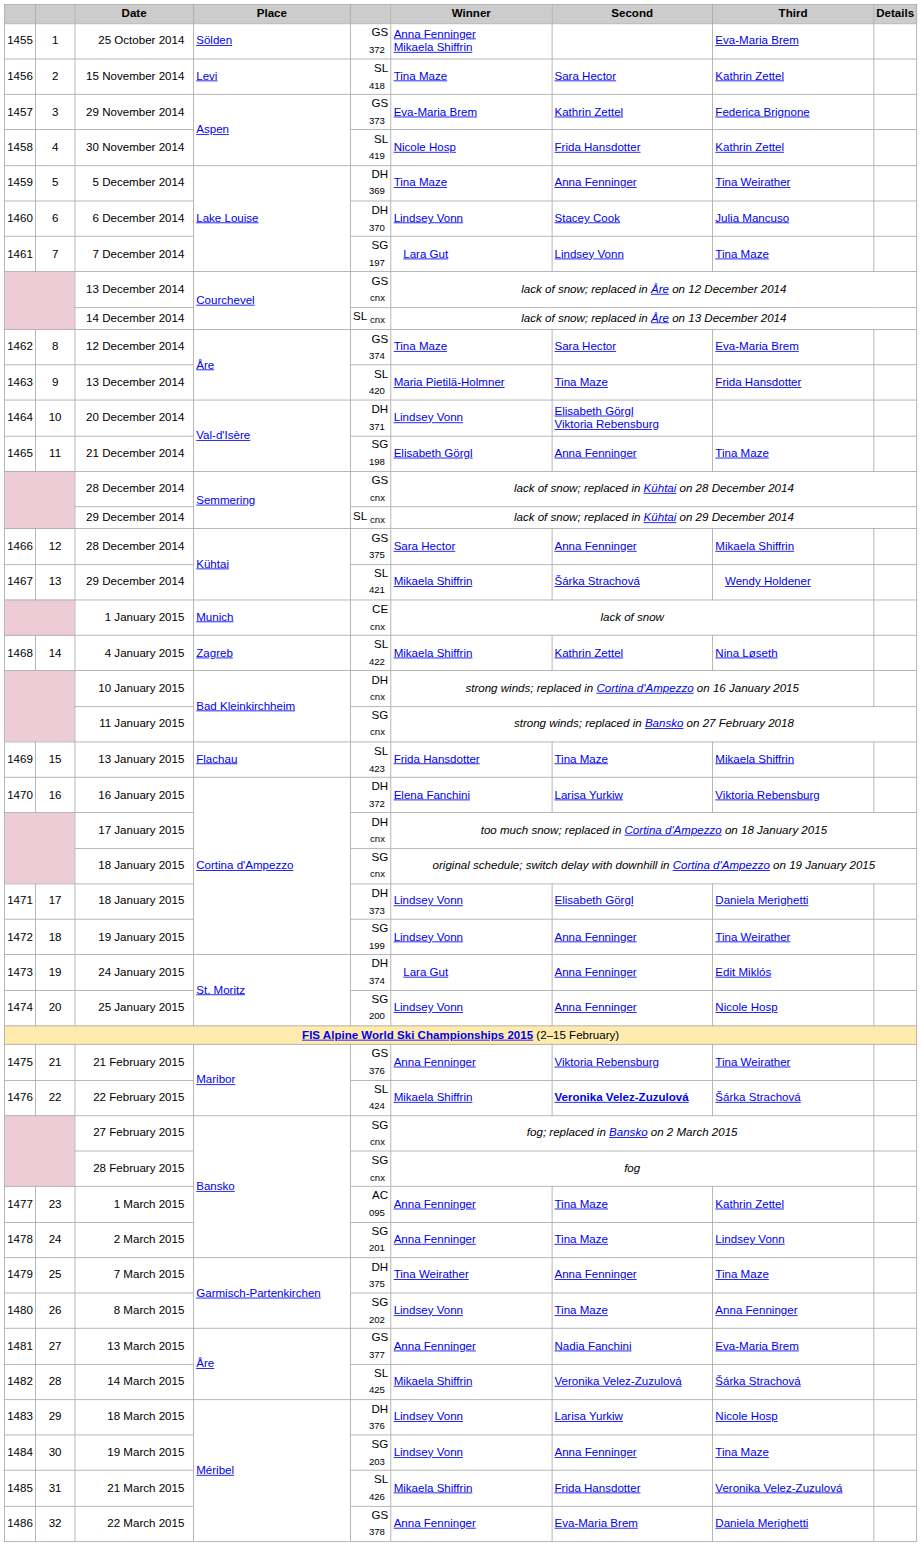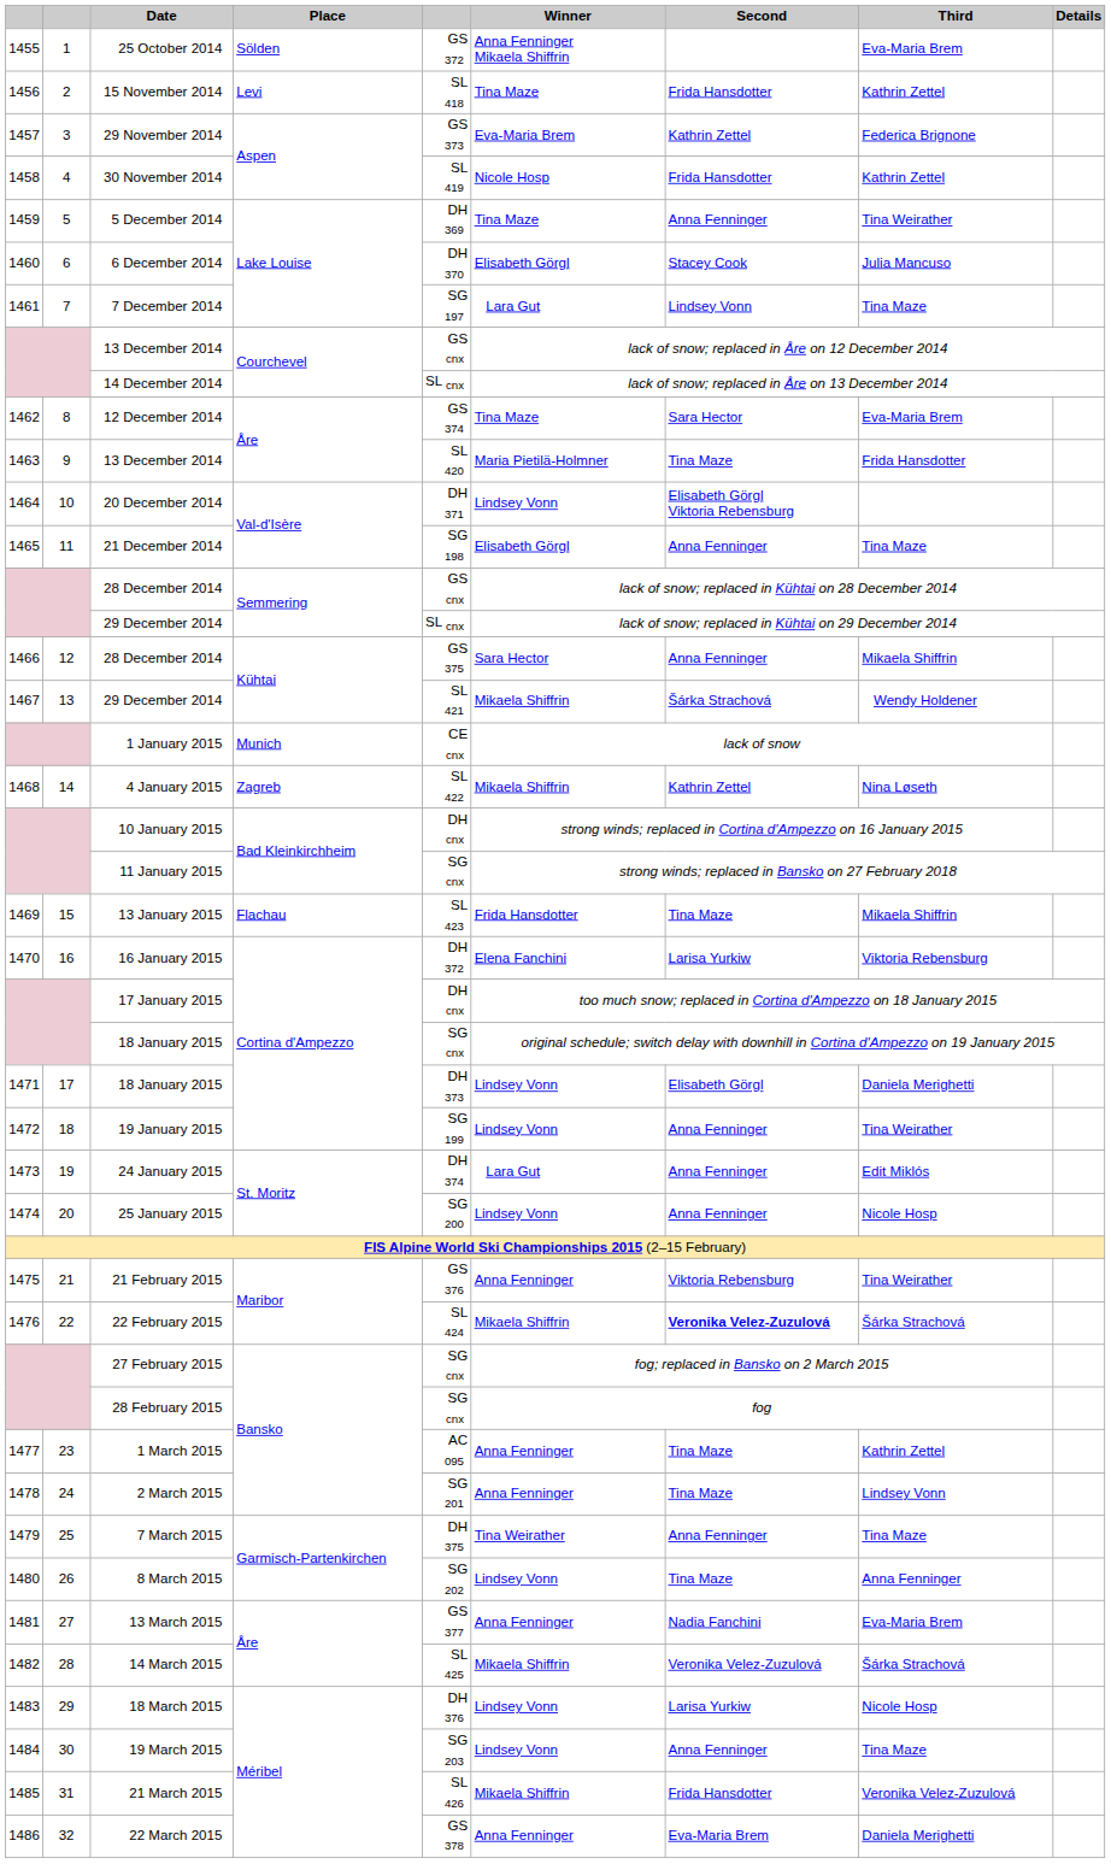 <table class="wikitable plainrowheaders" style="background:#fff; font-size:86%; line-height:16px; border:grey solid 1px; border-collapse:collapse;">
 <tr style="background:#ccc; text-align:center;">
 <td align="center" width="30"></td>
 <td align="center" width="40"></td>
 <td align="center" width="135"><strong>Date</strong></td>
 <td align="center" width="180"><strong>Place</strong></td>
 <td align="center" width="42"></td>
 <td align="center" width="185"><strong>Winner</strong></td>
 <td align="center" width="185"><strong>Second</strong></td>
 <td align="center" width="185"><strong>Third</strong></td>
 <td align="center" width="10"><strong>Details</strong></td>
 </tr>
 <tr>
 <td align=center>1455</td>
 <td align=center>1</td>
 <td align=right>25 October 2014  </td>
 <td> <a href='#'>Sölden</a></td>
 <td align=right>GS <sub>372</sub> </td>
 <td> <a href='#'>Anna Fenninger</a><br> <a href='#'>Mikaela Shiffrin</a></td>
 <td></td>
 <td> <a href='#'>Eva-Maria Brem</a></td>
 <td></td>
 </tr>
 <tr>
 <td align=center>1456</td>
 <td align=center>2</td>
 <td align=right>15 November 2014  </td>
 <td> <a href='#'>Levi</a></td>
 <td align=right>SL <sub>418</sub> </td>
 <td> <a href='#'>Tina Maze</a></td>
-<td> <a href='#'>Sara Hector</a></td>
+<td> <a href='#'>Frida Hansdotter</a></td>
 <td> <a href='#'>Kathrin Zettel</a></td>
 <td></td>
 </tr>
 <tr>
 <td align=center>1457</td>
 <td align=center>3</td>
 <td align=right>29 November 2014  </td>
 <td rowspan=2> <a href='#'>Aspen</a></td>
 <td align=right>GS <sub>373</sub> </td>
 <td> <a href='#'>Eva-Maria Brem</a></td>
 <td> <a href='#'>Kathrin Zettel</a></td>
 <td> <a href='#'>Federica Brignone</a></td>
 <td></td>
 </tr>
 <tr>
 <td align=center>1458</td>
 <td align=center>4</td>
 <td align=right>30 November 2014  </td>
 <td align=right>SL <sub>419</sub> </td>
 <td> <a href='#'>Nicole Hosp</a></td>
 <td> <a href='#'>Frida Hansdotter</a></td>
 <td> <a href='#'>Kathrin Zettel</a></td>
 <td></td>
 </tr>
 <tr>
 <td align=center>1459</td>
 <td align=center>5</td>
 <td align=right>5 December 2014  </td>
 <td rowspan=3> <a href='#'>Lake Louise</a></td>
 <td align=right>DH <sub>369</sub> </td>
 <td> <a href='#'>Tina Maze</a></td>
 <td> <a href='#'>Anna Fenninger</a></td>
 <td> <a href='#'>Tina Weirather</a></td>
 <td></td>
 </tr>
 <tr>
 <td align=center>1460</td>
 <td align=center>6</td>
 <td align=right>6 December 2014  </td>
 <td align=right>DH <sub>370</sub> </td>
-<td> <a href='#'>Lindsey Vonn</a></td>
+<td> <a href='#'>Elisabeth Görgl</a></td>
 <td> <a href='#'>Stacey Cook</a></td>
 <td> <a href='#'>Julia Mancuso</a></td>
 <td></td>
 </tr>
 <tr>
 <td align=center>1461</td>
 <td align=center>7</td>
 <td align=right>7 December 2014  </td>
 <td align=right>SG <sub>197</sub> </td>
 <td>   <a href='#'>Lara Gut</a></td>
 <td> <a href='#'>Lindsey Vonn</a></td>
 <td> <a href='#'>Tina Maze</a></td>
 <td></td>
 </tr>
 <tr>
 <td colspan=2 rowspan=2 bgcolor="EDCCD5"></td>
 <td align=right>13 December 2014  </td>
 <td rowspan=2> <a href='#'>Courchevel</a></td>
 <td align=right>GS <sub>cnx</sub> </td>
 <td colspan=4 align=center><em>lack of snow; replaced in <a href='#'>Åre</a> on 12 December 2014</em></td>
 </tr>
 <tr>
 <td align=right>14 December 2014  </td>
 <td align=right>SL <sub>cnx</sub> </td>
 <td colspan=4 align=center><em>lack of snow; replaced in <a href='#'>Åre</a> on 13 December 2014</em></td>
 </tr>
 <tr>
 <td align=center>1462</td>
 <td align=center>8</td>
 <td align=right><small></small>12 December 2014  </td>
 <td rowspan=2> <a href='#'>Åre</a></td>
 <td align=right>GS <sub>374</sub> </td>
 <td> <a href='#'>Tina Maze</a></td>
 <td> <a href='#'>Sara Hector</a></td>
 <td> <a href='#'>Eva-Maria Brem</a></td>
 <td></td>
 </tr>
 <tr>
 <td align=center>1463</td>
 <td align=center>9</td>
 <td align=right><small></small>13 December 2014  </td>
 <td align=right>SL <sub>420</sub> </td>
 <td> <a href='#'>Maria Pietilä-Holmner</a></td>
 <td> <a href='#'>Tina Maze</a></td>
 <td> <a href='#'>Frida Hansdotter</a></td>
 <td></td>
 </tr>
 <tr>
 <td align=center>1464</td>
 <td align=center>10</td>
 <td align=right>20 December 2014  </td>
 <td rowspan=2> <a href='#'>Val-d'Isère</a></td>
 <td align=right>DH <sub>371</sub> </td>
 <td> <a href='#'>Lindsey Vonn</a></td>
 <td> <a href='#'>Elisabeth Görgl</a><br> <a href='#'>Viktoria Rebensburg</a></td>
 <td></td>
 <td></td>
 </tr>
 <tr>
 <td align=center>1465</td>
 <td align=center>11</td>
 <td align=right>21 December 2014  </td>
 <td align=right>SG <sub>198</sub> </td>
 <td> <a href='#'>Elisabeth Görgl</a></td>
 <td> <a href='#'>Anna Fenninger</a></td>
 <td> <a href='#'>Tina Maze</a></td>
 <td></td>
 </tr>
 <tr>
 <td colspan=2 rowspan=2 bgcolor="EDCCD5"></td>
 <td align=right>28 December 2014  </td>
 <td rowspan=2> <a href='#'>Semmering</a></td>
 <td align=right>GS <sub>cnx</sub> </td>
 <td colspan=4 align=center><em>lack of snow; replaced in <a href='#'>Kühtai</a> on 28 December 2014</em></td>
 </tr>
 <tr>
 <td align=right>29 December 2014  </td>
 <td align=right>SL <sub>cnx</sub> </td>
 <td colspan=4 align=center><em>lack of snow; replaced in <a href='#'>Kühtai</a> on 29 December 2014</em></td>
 </tr>
 <tr>
 <td align=center>1466</td>
 <td align=center>12</td>
 <td align=right><small></small>28 December 2014  </td>
 <td rowspan=2> <a href='#'>Kühtai</a></td>
 <td align=right>GS <sub>375</sub> </td>
 <td> <a href='#'>Sara Hector</a></td>
 <td> <a href='#'>Anna Fenninger</a></td>
 <td> <a href='#'>Mikaela Shiffrin</a></td>
 <td></td>
 </tr>
 <tr>
 <td align=center>1467</td>
 <td align=center>13</td>
 <td align=right><small></small>29 December 2014  </td>
 <td align=right>SL <sub>421</sub> </td>
 <td> <a href='#'>Mikaela Shiffrin</a></td>
 <td> <a href='#'>Šárka Strachová</a></td>
 <td>   <a href='#'>Wendy Holdener</a></td>
 <td></td>
 </tr>
 <tr>
 <td colspan=2 bgcolor="EDCCD5"></td>
 <td align=right>1 January 2015  </td>
 <td> <a href='#'>Munich</a></td>
 <td align=right>CE <sub>cnx</sub> </td>
 <td colspan=3 align=center><em>lack of snow</em></td>
 <td></td>
 </tr>
 <tr>
 <td align=center>1468</td>
 <td align=center>14</td>
 <td align=right>4 January 2015  </td>
 <td> <a href='#'>Zagreb</a></td>
 <td align=right>SL <sub>422</sub> </td>
 <td> <a href='#'>Mikaela Shiffrin</a></td>
 <td> <a href='#'>Kathrin Zettel</a></td>
 <td> <a href='#'>Nina Løseth</a></td>
 <td></td>
 </tr>
 <tr>
 <td bgcolor="EDCCD5" colspan=2 rowspan=2></td>
 <td align=right>10 January 2015  </td>
 <td rowspan=2> <a href='#'>Bad Kleinkirchheim</a></td>
 <td align=right>DH <sub>cnx</sub> </td>
 <td colspan=3 align=center><em>strong winds; replaced in <a href='#'>Cortina d'Ampezzo</a> on 16 January 2015</em></td>
 <td></td>
 </tr>
 <tr>
 <td align=right>11 January 2015  </td>
 <td align=right>SG <sub>cnx</sub> </td>
 <td colspan=4 align=center><em>strong winds; replaced in <a href='#'>Bansko</a> on 27 February 2018</em></td>
 </tr>
 <tr>
 <td align=center>1469</td>
 <td align=center>15</td>
 <td align=right>13 January 2015  </td>
 <td> <a href='#'>Flachau</a></td>
 <td align=right>SL <sub>423</sub> </td>
 <td> <a href='#'>Frida Hansdotter</a></td>
 <td> <a href='#'>Tina Maze</a></td>
 <td> <a href='#'>Mikaela Shiffrin</a></td>
 <td></td>
 </tr>
 <tr>
 <td align=center>1470</td>
 <td align=center>16</td>
 <td align=right><small></small>16 January 2015  </td>
 <td rowspan=5> <a href='#'>Cortina d'Ampezzo</a></td>
 <td align=right>DH <sub>372</sub> </td>
 <td> <a href='#'>Elena Fanchini</a></td>
 <td> <a href='#'>Larisa Yurkiw</a></td>
 <td> <a href='#'>Viktoria Rebensburg</a></td>
 <td></td>
 </tr>
 <tr>
 <td bgcolor="EDCCD5" colspan=2 rowspan=2></td>
 <td align=right>17 January 2015  </td>
 <td align=right>DH <sub>cnx</sub> </td>
 <td colspan=4 align=center><em>too much snow; replaced in <a href='#'>Cortina d'Ampezzo</a> on 18 January 2015</em></td>
 </tr>
 <tr>
 <td align=right>18 January 2015  </td>
 <td align=right>SG <sub>cnx</sub> </td>
 <td colspan=4 align=center><em>original schedule; switch delay with downhill in <a href='#'>Cortina d'Ampezzo</a> on 19 January 2015</em></td>
 </tr>
 <tr>
 <td align=center>1471</td>
 <td align=center>17</td>
 <td align=right><small></small>18 January 2015  </td>
 <td align=right>DH <sub>373</sub> </td>
 <td> <a href='#'>Lindsey Vonn</a></td>
 <td> <a href='#'>Elisabeth Görgl</a></td>
 <td> <a href='#'>Daniela Merighetti</a></td>
 <td></td>
 </tr>
 <tr>
 <td align=center>1472</td>
 <td align=center>18</td>
 <td align=right><small></small>19 January 2015  </td>
 <td align=right>SG <sub>199</sub> </td>
 <td> <a href='#'>Lindsey Vonn</a></td>
 <td> <a href='#'>Anna Fenninger</a></td>
 <td> <a href='#'>Tina Weirather</a></td>
 <td></td>
 </tr>
 <tr>
 <td align=center>1473</td>
 <td align=center>19</td>
 <td align=right>24 January 2015  </td>
 <td rowspan=2> <a href='#'>St. Moritz</a></td>
 <td align=right>DH <sub>374</sub> </td>
 <td>   <a href='#'>Lara Gut</a></td>
 <td> <a href='#'>Anna Fenninger</a></td>
 <td> <a href='#'>Edit Miklós</a></td>
 <td></td>
 </tr>
 <tr>
 <td align=center>1474</td>
 <td align=center>20</td>
 <td align=right>25 January 2015  </td>
 <td align=right>SG <sub>200</sub> </td>
 <td> <a href='#'>Lindsey Vonn</a></td>
 <td> <a href='#'>Anna Fenninger</a></td>
 <td> <a href='#'>Nicole Hosp</a></td>
 <td></td>
 </tr>
 <tr style="background:#FFEBAD">
 <td colspan="9" style="text-align:center;"><strong><a href='#'>FIS Alpine World Ski Championships 2015</a></strong> (2–15 February)</td>
 </tr>
 <tr>
 <td align=center>1475</td>
 <td align=center>21</td>
 <td align=right>21 February 2015  </td>
 <td rowspan=2> <a href='#'>Maribor</a></td>
 <td align=right>GS <sub>376</sub> </td>
 <td> <a href='#'>Anna Fenninger</a></td>
 <td> <a href='#'>Viktoria Rebensburg</a></td>
 <td> <a href='#'>Tina Weirather</a></td>
 <td></td>
 </tr>
 <tr>
 <td align=center>1476</td>
 <td align=center>22</td>
 <td align=right>22 February 2015  </td>
 <td align=right>SL <sub>424</sub> </td>
 <td> <a href='#'>Mikaela Shiffrin</a></td>
 <td><strong> <a href='#'>Veronika Velez-Zuzulová</a></strong></td>
 <td> <a href='#'>Šárka Strachová</a></td>
 <td></td>
 </tr>
 <tr>
 <td bgcolor="EDCCD5" colspan=2 rowspan=2></td>
 <td align=right>27 February 2015  </td>
 <td rowspan=4> <a href='#'>Bansko</a></td>
 <td align=right>SG <sub>cnx</sub> </td>
 <td colspan=3 align=center><em>fog; replaced in <a href='#'>Bansko</a> on 2 March 2015 </em></td>
 <td></td>
 </tr>
 <tr>
 <td align=right>28 February 2015  </td>
 <td align=right>SG <sub>cnx</sub> </td>
 <td colspan=3 align=center><em>fog</em></td>
 <td></td>
 </tr>
 <tr>
 <td align=center>1477</td>
 <td align=center>23</td>
 <td align=right>1 March 2015  </td>
 <td align=right>AC <sub>095</sub> </td>
 <td> <a href='#'>Anna Fenninger</a></td>
 <td> <a href='#'>Tina Maze</a></td>
 <td> <a href='#'>Kathrin Zettel</a></td>
 <td></td>
 </tr>
 <tr>
 <td align=center>1478</td>
 <td align=center>24</td>
 <td align=right><small></small>2 March 2015  </td>
 <td align=right>SG <sub>201</sub> </td>
 <td> <a href='#'>Anna Fenninger</a></td>
 <td> <a href='#'>Tina Maze</a></td>
 <td> <a href='#'>Lindsey Vonn</a></td>
 <td></td>
 </tr>
 <tr>
 <td align=center>1479</td>
 <td align=center>25</td>
 <td align=right>7 March 2015  </td>
 <td rowspan=2> <a href='#'>Garmisch-Partenkirchen</a></td>
 <td align=right>DH <sub>375</sub> </td>
 <td> <a href='#'>Tina Weirather</a></td>
 <td> <a href='#'>Anna Fenninger</a></td>
 <td> <a href='#'>Tina Maze</a></td>
 <td></td>
 </tr>
 <tr>
 <td align=center>1480</td>
 <td align=center>26</td>
 <td align=right>8 March 2015  </td>
 <td align=right>SG <sub>202</sub> </td>
 <td> <a href='#'>Lindsey Vonn</a></td>
 <td> <a href='#'>Tina Maze</a></td>
 <td> <a href='#'>Anna Fenninger</a></td>
 <td></td>
 </tr>
 <tr>
 <td align=center>1481</td>
 <td align=center>27</td>
 <td align=right>13 March 2015  </td>
 <td rowspan=2> <a href='#'>Åre</a></td>
 <td align=right>GS <sub>377</sub> </td>
 <td> <a href='#'>Anna Fenninger</a></td>
 <td> <a href='#'>Nadia Fanchini</a></td>
 <td> <a href='#'>Eva-Maria Brem</a></td>
 <td></td>
 </tr>
 <tr>
 <td align=center>1482</td>
 <td align=center>28</td>
 <td align=right>14 March 2015  </td>
 <td align=right>SL <sub>425</sub> </td>
 <td> <a href='#'>Mikaela Shiffrin</a></td>
 <td> <a href='#'>Veronika Velez-Zuzulová</a></td>
 <td> <a href='#'>Šárka Strachová</a></td>
 <td></td>
 </tr>
 <tr>
 <td align=center>1483</td>
 <td align=center>29</td>
 <td align=right>18 March 2015  </td>
 <td rowspan=4> <a href='#'>Méribel</a></td>
 <td align=right>DH <sub>376</sub> </td>
 <td> <a href='#'>Lindsey Vonn</a></td>
 <td> <a href='#'>Larisa Yurkiw</a></td>
 <td> <a href='#'>Nicole Hosp</a></td>
 <td></td>
 </tr>
 <tr>
 <td align=center>1484</td>
 <td align=center>30</td>
 <td align=right>19 March 2015  </td>
 <td align=right>SG <sub>203</sub> </td>
 <td> <a href='#'>Lindsey Vonn</a></td>
 <td> <a href='#'>Anna Fenninger</a></td>
 <td> <a href='#'>Tina Maze</a></td>
 <td></td>
 </tr>
 <tr>
 <td align=center>1485</td>
 <td align=center>31</td>
 <td align=right>21 March 2015  </td>
 <td align=right>SL <sub>426</sub> </td>
 <td> <a href='#'>Mikaela Shiffrin</a></td>
 <td> <a href='#'>Frida Hansdotter</a></td>
 <td> <a href='#'>Veronika Velez-Zuzulová</a></td>
 <td></td>
 </tr>
 <tr>
 <td align=center>1486</td>
 <td align=center>32</td>
 <td align=right>22 March 2015  </td>
 <td align=right>GS <sub>378</sub> </td>
 <td> <a href='#'>Anna Fenninger</a></td>
 <td> <a href='#'>Eva-Maria Brem</a></td>
 <td> <a href='#'>Daniela Merighetti</a></td>
 <td></td>
 </tr>
 </table>
